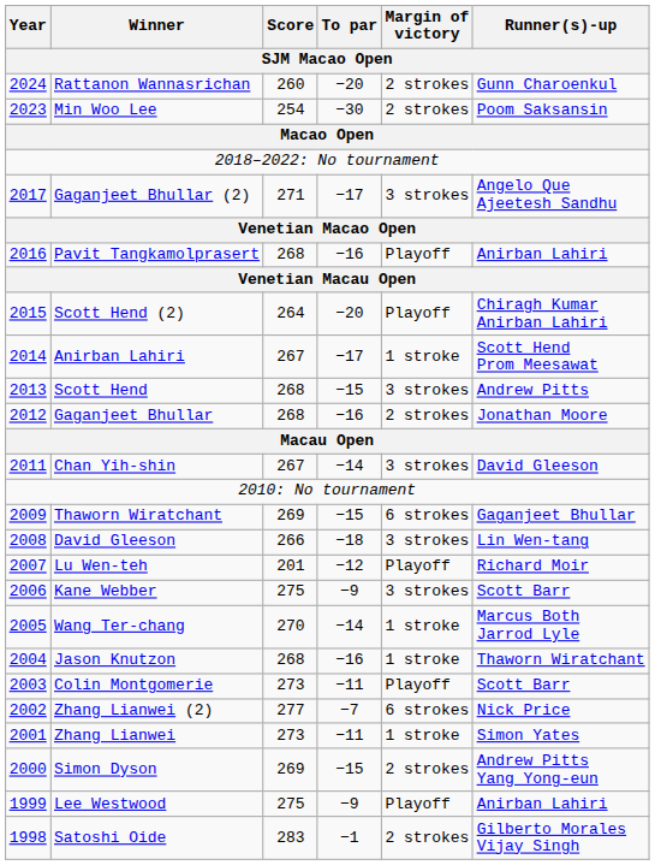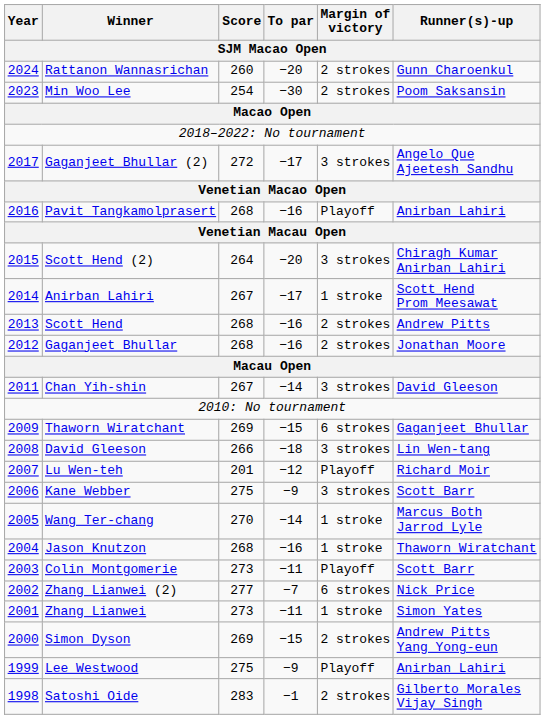 <table class="wikitable" style="font-size:95%">
 <tr>
 <th>Year</th>
 <th>Winner</th>
 <th>Score</th>
 <th>To par</th>
 <th>Margin of<br>victory</th>
 <th>Runner(s)-up</th>
 </tr>
 <tr>
 <th colspan=6>SJM Macao Open</th>
 </tr>
 <tr>
 <td><a href='#'>2024</a></td>
 <td> <a href='#'>Rattanon Wannasrichan</a></td>
 <td align=center>260</td>
 <td align=center>−20</td>
 <td>2 strokes</td>
 <td> <a href='#'>Gunn Charoenkul</a></td>
 </tr>
 <tr>
 <td><a href='#'>2023</a></td>
 <td> <a href='#'>Min Woo Lee</a></td>
 <td align=center>254</td>
 <td align=center>−30</td>
 <td>2 strokes</td>
 <td> <a href='#'>Poom Saksansin</a></td>
 </tr>
 <tr>
 <th colspan=6>Macao Open</th>
 </tr>
 <tr>
 <td colspan=6 align=center><em>2018–2022: No tournament</em></td>
 </tr>
 <tr>
 <td><a href='#'>2017</a></td>
 <td> <a href='#'>Gaganjeet Bhullar</a> (2)</td>
-<td align=center>271</td>
+<td align=center>272</td>
 <td align=center>−17</td>
 <td>3 strokes</td>
 <td> <a href='#'>Angelo Que</a><br> <a href='#'>Ajeetesh Sandhu</a></td>
 </tr>
 <tr>
 <th colspan=6>Venetian Macao Open</th>
 </tr>
 <tr>
 <td><a href='#'>2016</a></td>
 <td> <a href='#'>Pavit Tangkamolprasert</a></td>
 <td align=center>268</td>
 <td align=center>−16</td>
 <td>Playoff</td>
 <td> <a href='#'>Anirban Lahiri</a></td>
 </tr>
 <tr>
 <th colspan=6>Venetian Macau Open</th>
 </tr>
 <tr>
 <td><a href='#'>2015</a></td>
 <td> <a href='#'>Scott Hend</a> (2)</td>
 <td align=center>264</td>
 <td align=center>−20</td>
-<td>Playoff</td>
+<td>3 strokes</td>
 <td> <a href='#'>Chiragh Kumar</a><br> <a href='#'>Anirban Lahiri</a></td>
 </tr>
 <tr>
 <td><a href='#'>2014</a></td>
 <td> <a href='#'>Anirban Lahiri</a></td>
 <td align=center>267</td>
 <td align=center>−17</td>
 <td>1 stroke</td>
 <td> <a href='#'>Scott Hend</a><br> <a href='#'>Prom Meesawat</a></td>
 </tr>
 <tr>
 <td><a href='#'>2013</a></td>
 <td> <a href='#'>Scott Hend</a></td>
 <td align=center>268</td>
-<td align=center>−15</td>
-<td>3 strokes</td>
+<td align=center>−16</td>
+<td>2 strokes</td>
 <td> <a href='#'>Andrew Pitts</a></td>
 </tr>
 <tr>
 <td><a href='#'>2012</a></td>
 <td> <a href='#'>Gaganjeet Bhullar</a></td>
 <td align=center>268</td>
 <td align=center>−16</td>
 <td>2 strokes</td>
 <td> <a href='#'>Jonathan Moore</a></td>
 </tr>
 <tr>
 <th colspan=6>Macau Open</th>
 </tr>
 <tr>
 <td><a href='#'>2011</a></td>
 <td> <a href='#'>Chan Yih-shin</a></td>
 <td align=center>267</td>
 <td align=center>−14</td>
 <td>3 strokes</td>
 <td> <a href='#'>David Gleeson</a></td>
 </tr>
 <tr>
 <td colspan=6 align=center><em>2010: No tournament</em></td>
 </tr>
 <tr>
 <td><a href='#'>2009</a></td>
 <td> <a href='#'>Thaworn Wiratchant</a></td>
 <td align=center>269</td>
 <td align=center>−15</td>
 <td>6 strokes</td>
 <td> <a href='#'>Gaganjeet Bhullar</a></td>
 </tr>
 <tr>
 <td><a href='#'>2008</a></td>
 <td> <a href='#'>David Gleeson</a></td>
 <td align=center>266</td>
 <td align=center>−18</td>
 <td>3 strokes</td>
 <td> <a href='#'>Lin Wen-tang</a></td>
 </tr>
 <tr>
 <td><a href='#'>2007</a></td>
 <td> <a href='#'>Lu Wen-teh</a></td>
 <td align=center>201</td>
 <td align=center>−12</td>
 <td>Playoff</td>
 <td> <a href='#'>Richard Moir</a></td>
 </tr>
 <tr>
 <td><a href='#'>2006</a></td>
 <td> <a href='#'>Kane Webber</a></td>
 <td align=center>275</td>
 <td align=center>−9</td>
 <td>3 strokes</td>
 <td> <a href='#'>Scott Barr</a></td>
 </tr>
 <tr>
 <td><a href='#'>2005</a></td>
 <td> <a href='#'>Wang Ter-chang</a></td>
 <td align=center>270</td>
 <td align=center>−14</td>
 <td>1 stroke</td>
 <td> <a href='#'>Marcus Both</a><br> <a href='#'>Jarrod Lyle</a></td>
 </tr>
 <tr>
 <td><a href='#'>2004</a></td>
 <td> <a href='#'>Jason Knutzon</a></td>
 <td align=center>268</td>
 <td align=center>−16</td>
 <td>1 stroke</td>
 <td> <a href='#'>Thaworn Wiratchant</a></td>
 </tr>
 <tr>
 <td><a href='#'>2003</a></td>
 <td> <a href='#'>Colin Montgomerie</a></td>
 <td align=center>273</td>
 <td align=center>−11</td>
 <td>Playoff</td>
 <td> <a href='#'>Scott Barr</a></td>
 </tr>
 <tr>
 <td><a href='#'>2002</a></td>
 <td> <a href='#'>Zhang Lianwei</a> (2)</td>
 <td align=center>277</td>
 <td align=center>−7</td>
 <td>6 strokes</td>
 <td> <a href='#'>Nick Price</a></td>
 </tr>
 <tr>
 <td><a href='#'>2001</a></td>
 <td> <a href='#'>Zhang Lianwei</a></td>
 <td align=center>273</td>
 <td align=center>−11</td>
 <td>1 stroke</td>
 <td> <a href='#'>Simon Yates</a></td>
 </tr>
 <tr>
 <td><a href='#'>2000</a></td>
 <td> <a href='#'>Simon Dyson</a></td>
 <td align=center>269</td>
 <td align=center>−15</td>
 <td>2 strokes</td>
 <td> <a href='#'>Andrew Pitts</a><br> <a href='#'>Yang Yong-eun</a></td>
 </tr>
 <tr>
 <td><a href='#'>1999</a></td>
 <td> <a href='#'>Lee Westwood</a></td>
 <td align=center>275</td>
 <td align=center>−9</td>
 <td>Playoff</td>
 <td> <a href='#'>Anirban Lahiri</a></td>
 </tr>
 <tr>
 <td><a href='#'>1998</a></td>
 <td> <a href='#'>Satoshi Oide</a></td>
 <td align=center>283</td>
 <td align=center>−1</td>
 <td>2 strokes</td>
 <td> <a href='#'>Gilberto Morales</a><br> <a href='#'>Vijay Singh</a></td>
 </tr>
 </table>
